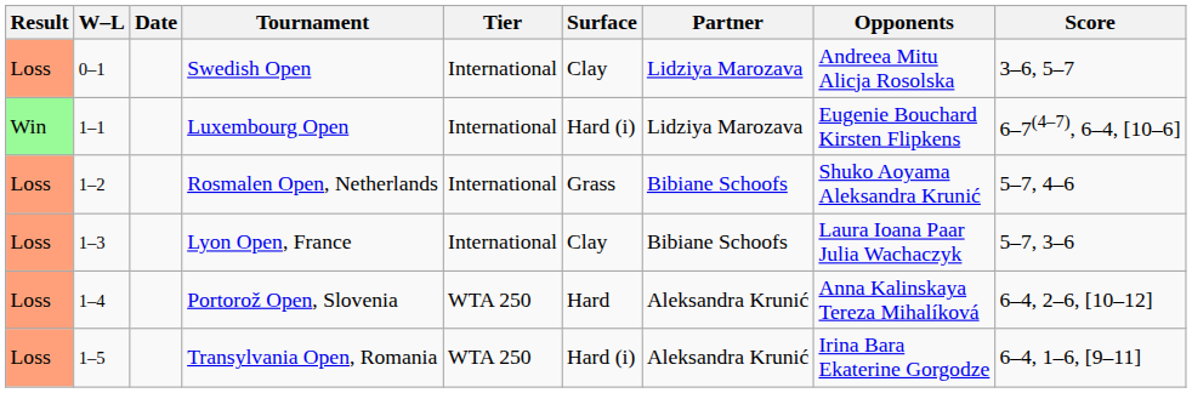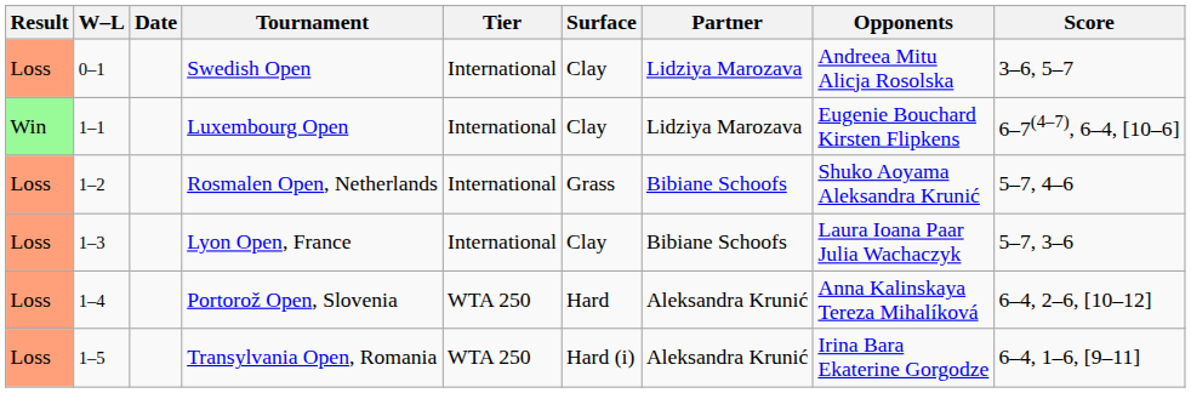 <table class="sortable wikitable">
 <tr>
 <th>Result</th>
 <th class="unsortable">W–L</th>
 <th>Date</th>
 <th>Tournament</th>
 <th>Tier</th>
 <th>Surface</th>
 <th>Partner</th>
 <th>Opponents</th>
 <th class="unsortable">Score</th>
 </tr>
 <tr>
 <td style="background:#ffa07a;">Loss</td>
 <td><small>0–1</small></td>
 <td><a href='#'></a></td>
 <td><a href='#'>Swedish Open</a></td>
 <td>International</td>
 <td>Clay</td>
 <td> <a href='#'>Lidziya Marozava</a></td>
 <td> <a href='#'>Andreea Mitu</a> <br>  <a href='#'>Alicja Rosolska</a></td>
 <td>3–6, 5–7</td>
 </tr>
 <tr>
 <td style="background:#98fb98;">Win</td>
 <td><small>1–1</small></td>
 <td><a href='#'></a></td>
 <td><a href='#'>Luxembourg Open</a></td>
 <td>International</td>
-<td>Hard (i)</td>
+<td>Clay</td>
 <td> Lidziya Marozava</td>
 <td> <a href='#'>Eugenie Bouchard</a> <br>  <a href='#'>Kirsten Flipkens</a></td>
 <td>6–7<sup>(4–7)</sup>, 6–4, [10–6]</td>
 </tr>
 <tr>
 <td style="background:#ffa07a;">Loss</td>
 <td><small>1–2</small></td>
 <td><a href='#'></a></td>
 <td><a href='#'>Rosmalen Open</a>, Netherlands</td>
 <td>International</td>
 <td>Grass</td>
 <td> <a href='#'>Bibiane Schoofs</a></td>
 <td> <a href='#'>Shuko Aoyama</a> <br>  <a href='#'>Aleksandra Krunić</a></td>
 <td>5–7, 4–6</td>
 </tr>
 <tr>
 <td style="background:#ffa07a">Loss</td>
 <td><small>1–3</small></td>
 <td><a href='#'></a></td>
 <td><a href='#'>Lyon Open</a>, France</td>
 <td>International</td>
 <td>Clay</td>
 <td> Bibiane Schoofs</td>
 <td> <a href='#'>Laura Ioana Paar</a> <br>  <a href='#'>Julia Wachaczyk</a></td>
 <td>5–7, 3–6</td>
 </tr>
 <tr>
 <td style="background:#ffa07a">Loss</td>
 <td><small>1–4</small></td>
 <td><a href='#'></a></td>
 <td><a href='#'>Portorož Open</a>, Slovenia</td>
 <td>WTA 250</td>
 <td>Hard</td>
 <td> Aleksandra Krunić</td>
 <td> <a href='#'>Anna Kalinskaya</a> <br>  <a href='#'>Tereza Mihalíková</a></td>
 <td>6–4, 2–6, [10–12]</td>
 </tr>
 <tr>
 <td style="background:#ffa07a">Loss</td>
 <td><small>1–5</small></td>
 <td><a href='#'></a></td>
 <td><a href='#'>Transylvania Open</a>, Romania</td>
 <td>WTA 250</td>
 <td>Hard (i)</td>
 <td> Aleksandra Krunić</td>
 <td> <a href='#'>Irina Bara</a> <br>  <a href='#'>Ekaterine Gorgodze</a></td>
 <td>6–4, 1–6, [9–11]</td>
 </tr>
 </table>
